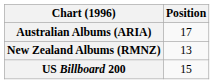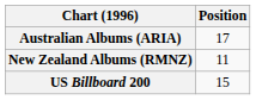 <table class="wikitable sortable plainrowheaders" style="text-align:center">
 <tr>
 <th scope="col">Chart (1996)</th>
 <th scope="col">Position</th>
 </tr>
 <tr>
 <th scope="row">Australian Albums (ARIA)</th>
 <td>17</td>
 </tr>
 <tr>
 <th scope="row">New Zealand Albums (RMNZ)</th>
-<td>13</td>
+<td>11</td>
 </tr>
 <tr>
 <th scope="row">US <em>Billboard</em> 200</th>
 <td>15</td>
 </tr>
 </table>
